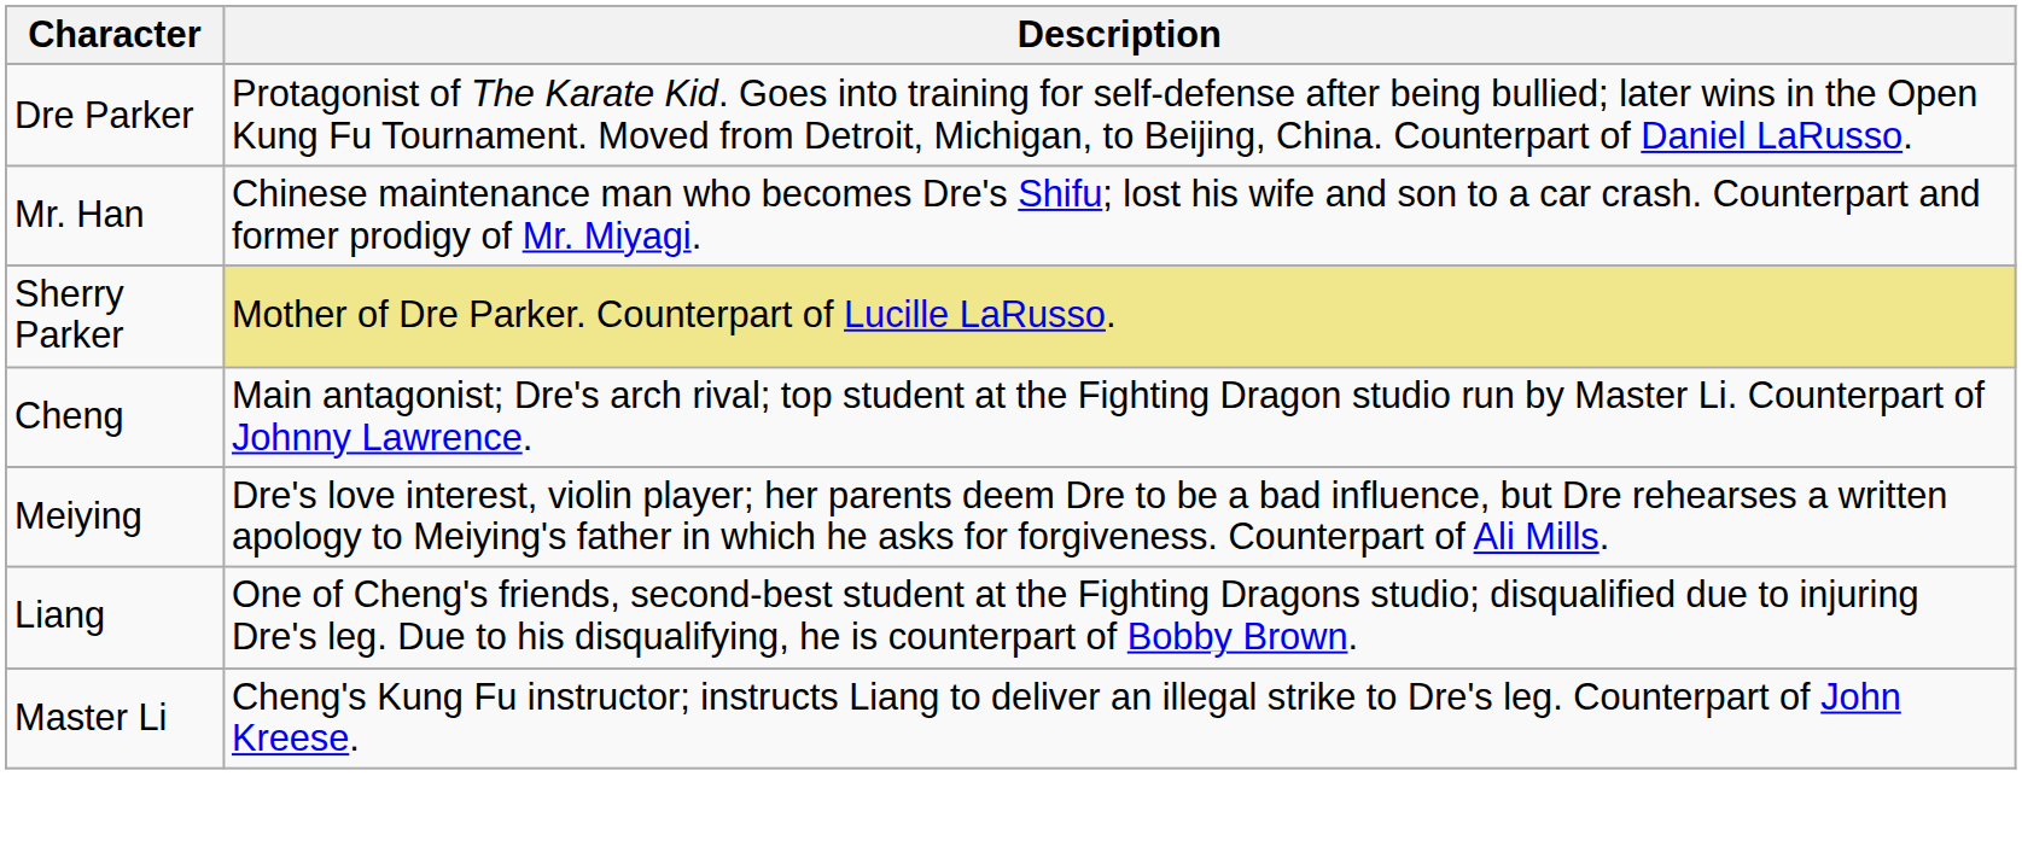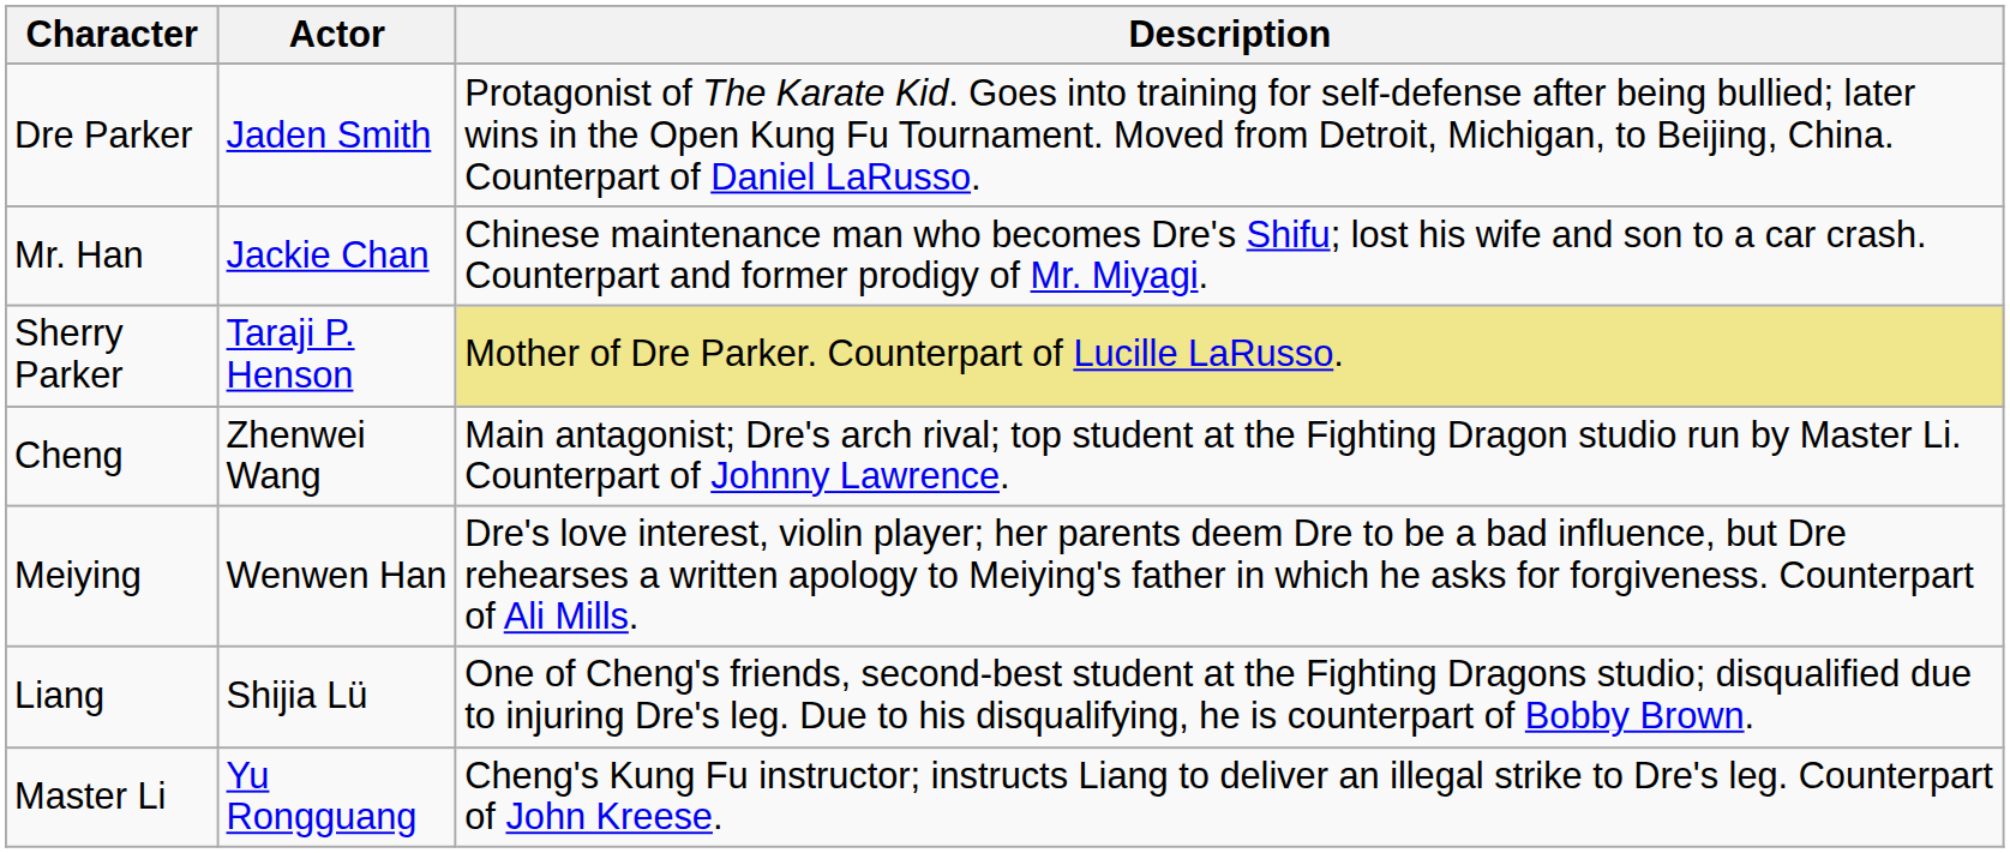 <table class="wikitable">
 <tr>
 <th>Character</th>
+<th>Actor</th>
 <th>Description</th>
 </tr>
 <tr>
 <td>Dre Parker</td>
+<td><a href='#'>Jaden Smith</a></td>
 <td>Protagonist of <em>The Karate Kid</em>. Goes into training for self-defense after being bullied; later wins in the Open Kung Fu Tournament. Moved from Detroit, Michigan, to Beijing, China. Counterpart of <a href='#'>Daniel LaRusso</a>.</td>
 </tr>
 <tr>
 <td>Mr. Han</td>
+<td><a href='#'>Jackie Chan</a></td>
 <td>Chinese maintenance man who becomes Dre's <a href='#'>Shifu</a>; lost his wife and son to a car crash. Counterpart and former prodigy of <a href='#'>Mr. Miyagi</a>.</td>
 </tr>
 <tr>
 <td>Sherry Parker</td>
+<td><a href='#'>Taraji P. Henson</a></td>
 <td style="background: khaki;">Mother of Dre Parker. Counterpart of <a href='#'>Lucille LaRusso</a>.</td>
 </tr>
 <tr>
 <td>Cheng</td>
+<td>Zhenwei Wang</td>
 <td>Main antagonist; Dre's arch rival; top student at the Fighting Dragon studio run by Master Li. Counterpart of <a href='#'>Johnny Lawrence</a>.</td>
 </tr>
 <tr>
 <td>Meiying</td>
+<td>Wenwen Han</td>
 <td>Dre's love interest, violin player; her parents deem Dre to be a bad influence, but Dre rehearses a written apology to Meiying's father in which he asks for forgiveness. Counterpart of <a href='#'>Ali Mills</a>.</td>
 </tr>
 <tr>
 <td>Liang</td>
+<td>Shijia Lü</td>
 <td>One of Cheng's friends, second-best student at the Fighting Dragons studio; disqualified due to injuring Dre's leg. Due to his disqualifying, he is counterpart of <a href='#'>Bobby Brown</a>.</td>
 </tr>
 <tr>
 <td>Master Li</td>
+<td><a href='#'>Yu Rongguang</a></td>
 <td>Cheng's Kung Fu instructor; instructs Liang to deliver an illegal strike to Dre's leg. Counterpart of <a href='#'>John Kreese</a>.</td>
 </tr>
 </table>
